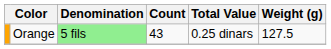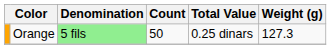 <table class="wikitable">
 <tr>
 <th colspan=2>Color</th>
 <th>Denomination</th>
 <th>Count</th>
 <th>Total Value</th>
 <th>Weight (g)</th>
 </tr>
 <tr>
 <td style="background:Orange"></td>
 <td>Orange</td>
 <td style="background: lightgreen;">5 fils</td>
-<td>43</td>
+<td>50</td>
 <td>0.25 dinars</td>
-<td>127.5</td>
+<td>127.3</td>
 </tr>
 <tr>
 </tr>
 </table>
